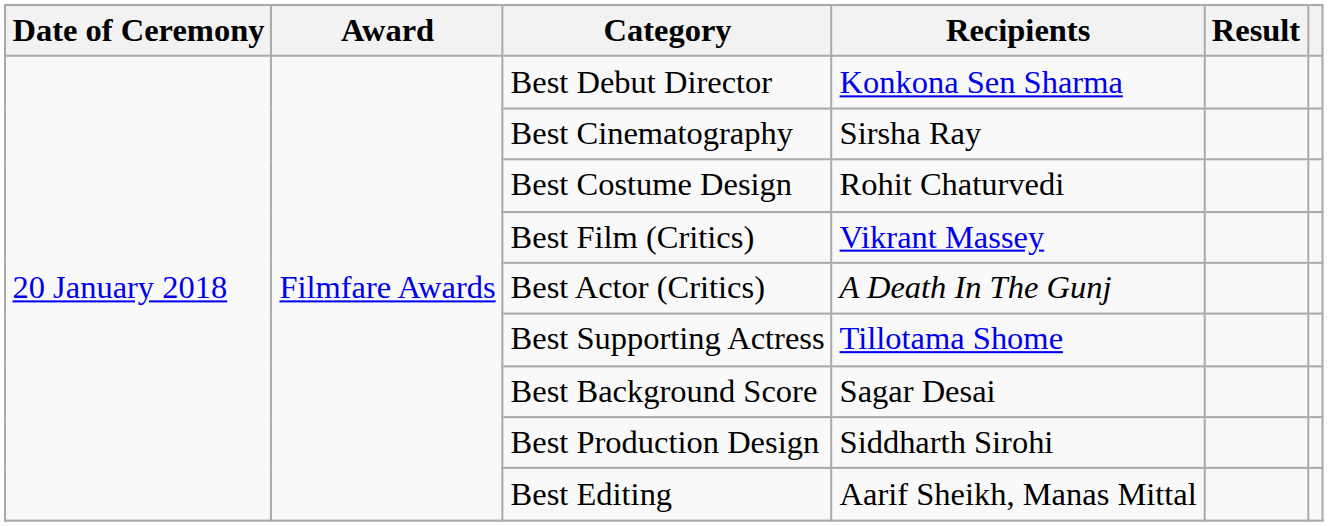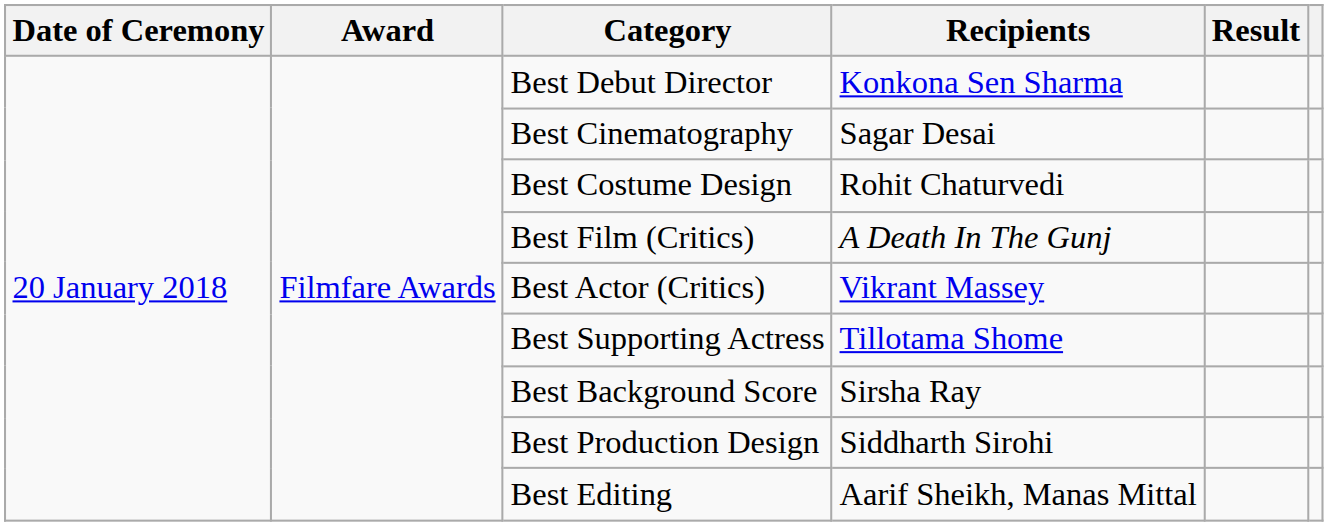 <table class="wikitable sortable">
 <tr>
 <th>Date of Ceremony</th>
 <th>Award</th>
 <th>Category</th>
 <th>Recipients</th>
 <th>Result</th>
 <th></th>
 </tr>
 <tr>
 <td rowspan="9"><a href='#'>20 January 2018</a></td>
 <td rowspan="9"><a href='#'>Filmfare Awards</a></td>
 <td>Best Debut Director</td>
 <td><a href='#'>Konkona Sen Sharma</a></td>
 <td></td>
 <td></td>
 </tr>
 <tr>
 <td>Best Cinematography</td>
-<td>Sirsha Ray</td>
+<td>Sagar Desai</td>
 <td></td>
 <td></td>
 </tr>
 <tr>
 <td>Best Costume Design</td>
 <td>Rohit Chaturvedi</td>
 <td></td>
 <td></td>
 </tr>
 <tr>
 <td>Best Film (Critics)</td>
-<td><a href='#'>Vikrant Massey</a></td>
+<td><em>A Death In The Gunj</em></td>
 <td></td>
 <td></td>
 </tr>
 <tr>
 <td>Best Actor (Critics)</td>
-<td><em>A Death In The Gunj</em></td>
+<td><a href='#'>Vikrant Massey</a></td>
 <td></td>
 <td></td>
 </tr>
 <tr>
 <td>Best Supporting Actress</td>
 <td><a href='#'>Tillotama Shome</a></td>
 <td></td>
 <td></td>
 </tr>
 <tr>
 <td>Best Background Score</td>
-<td>Sagar Desai</td>
+<td>Sirsha Ray</td>
 <td></td>
 <td></td>
 </tr>
 <tr>
 <td>Best Production Design</td>
 <td>Siddharth Sirohi</td>
 <td></td>
 <td></td>
 </tr>
 <tr>
 <td>Best Editing</td>
 <td>Aarif Sheikh, Manas Mittal</td>
 <td></td>
 <td></td>
 </tr>
 </table>
